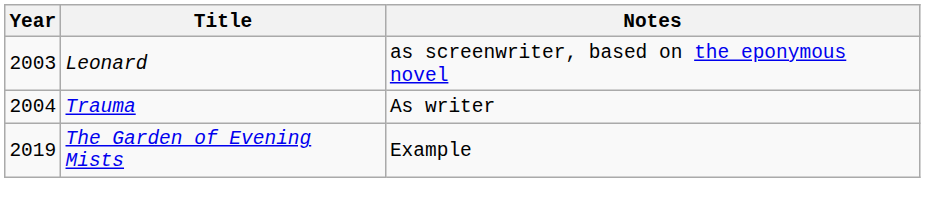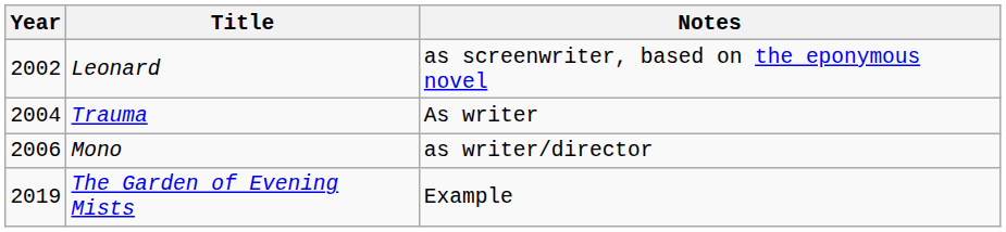 <table class="wikitable">
 <tr>
 <th>Year</th>
 <th>Title</th>
 <th>Notes</th>
 </tr>
 <tr>
-<td>2003</td>
+<td>2002</td>
 <td><em>Leonard</em></td>
 <td>as screenwriter, based on <a href='#'>the eponymous novel</a></td>
 </tr>
 <tr>
 <td>2004</td>
 <td><em><a href='#'>Trauma</a></em></td>
 <td>As writer</td>
 </tr>
 <tr>
+<td>2006</td>
+<td><em>Mono</em></td>
+<td>as writer/director</td>
+</tr>
+<tr>
 <td>2019</td>
 <td><em><a href='#'>The Garden of Evening Mists</a></em></td>
 <td>Example</td>
 </tr>
 </table>
